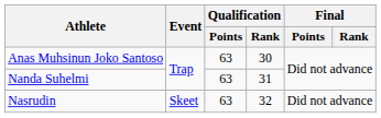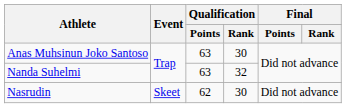 <table class=wikitable style=font-size:88%;text-align:center>
 <tr>
 <th rowspan=2>Athlete</th>
 <th rowspan=2>Event</th>
 <th colspan=2>Qualification</th>
 <th colspan=2>Final</th>
 </tr>
 <tr style=font-size:95%>
 <th>Points</th>
 <th>Rank</th>
 <th>Points</th>
 <th>Rank</th>
 </tr>
 <tr>
 <td align=left><a href='#'>Anas Muhsinun Joko Santoso</a></td>
 <td align=left rowspan=2><a href='#'>Trap</a></td>
 <td>63</td>
 <td>30</td>
 <td colspan="2" rowspan="2">Did not advance</td>
 </tr>
 <tr>
 <td align=left><a href='#'>Nanda Suhelmi</a></td>
 <td>63</td>
-<td>31</td>
+<td>32</td>
 </tr>
 <tr>
 <td align=left><a href='#'>Nasrudin</a></td>
 <td align=left rowspan=2><a href='#'>Skeet</a></td>
-<td>63</td>
-<td>32</td>
+<td>62</td>
+<td>30</td>
 <td colspan="2">Did not advance</td>
 </tr>
 </table>
